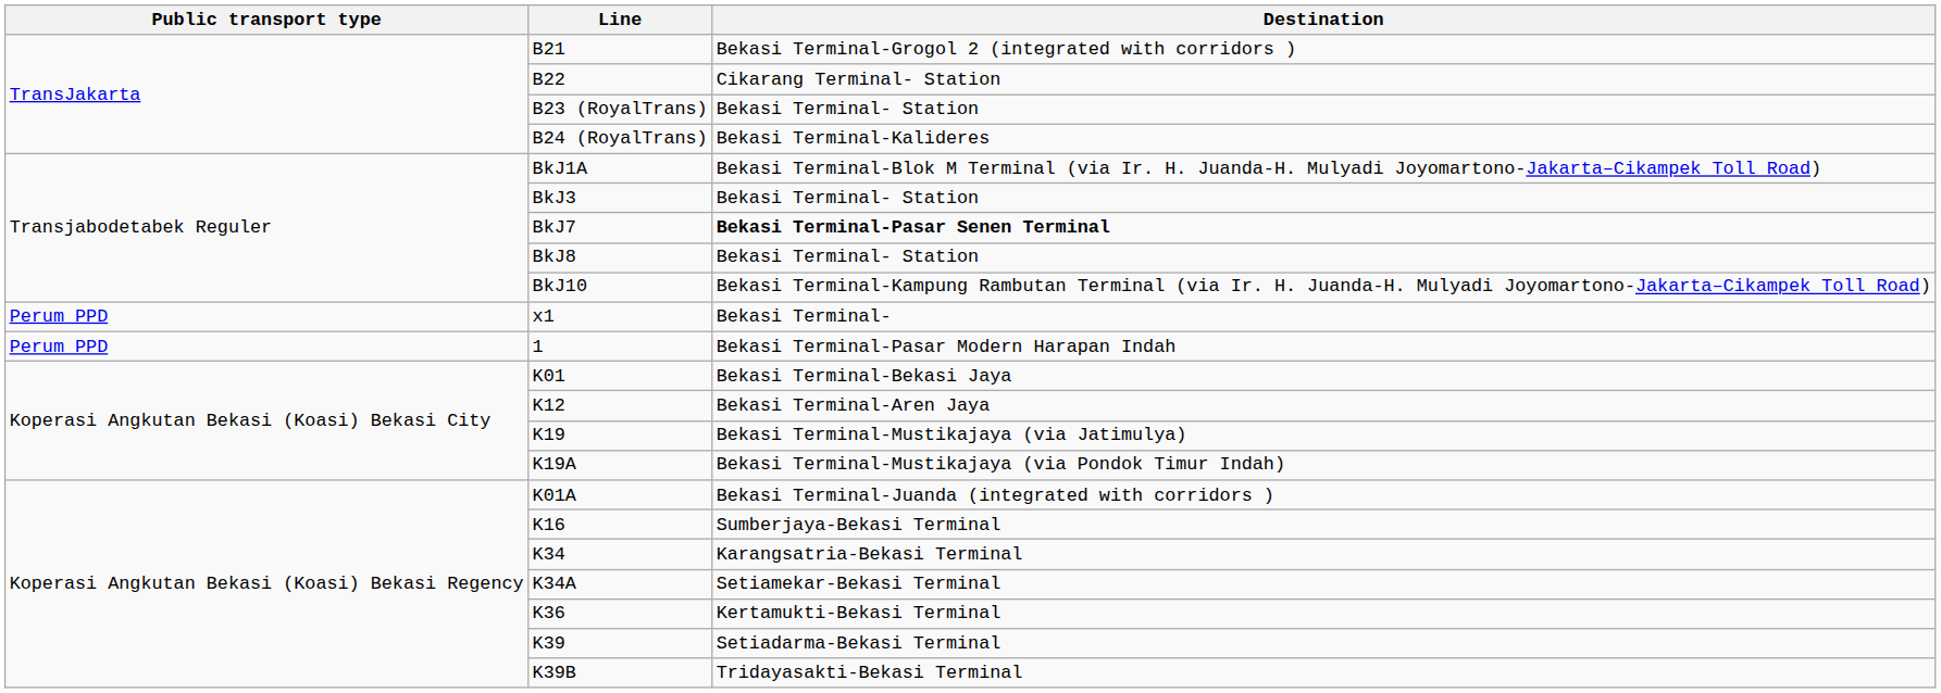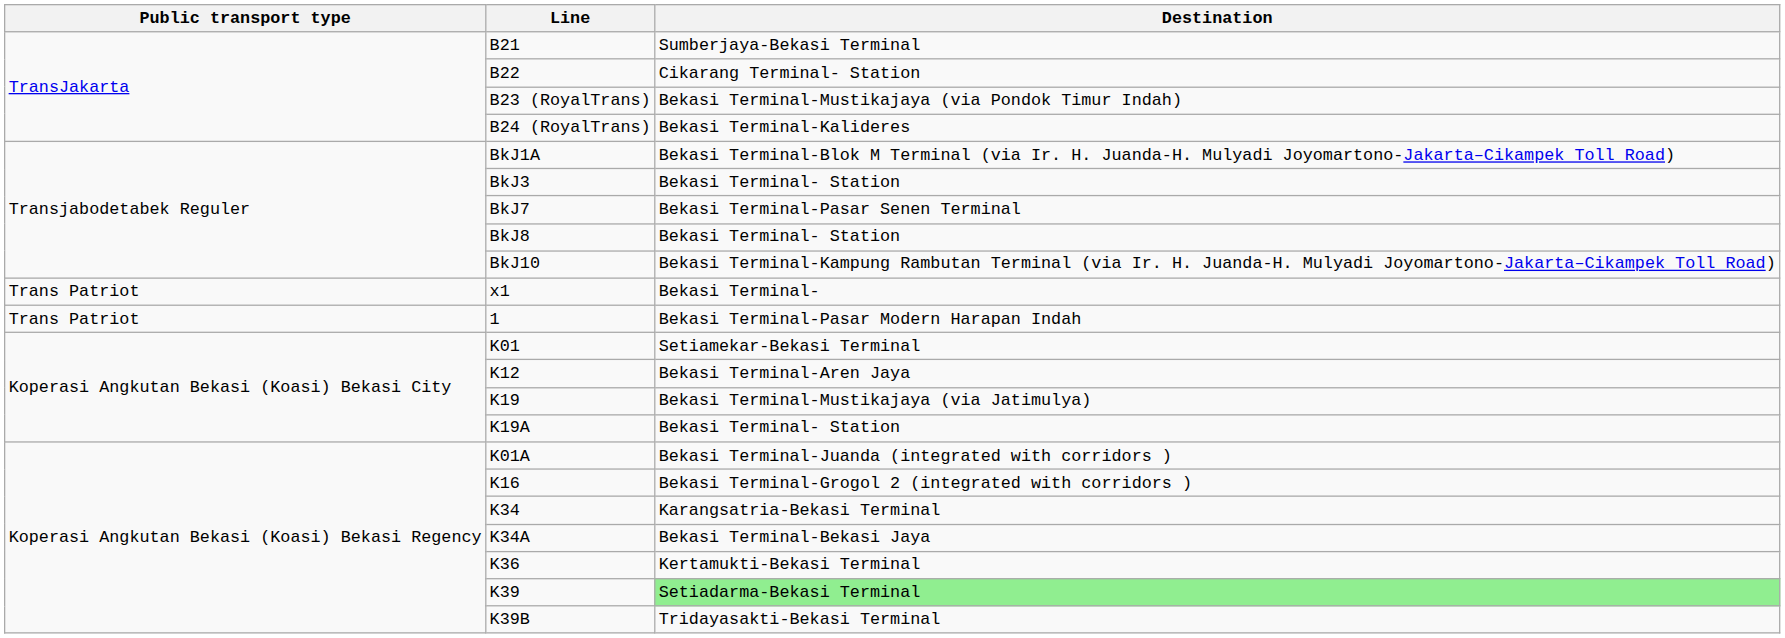 <table class="wikitable">
 <tr>
 <th>Public transport type</th>
 <th>Line</th>
 <th>Destination</th>
 </tr>
 <tr>
 <td rowspan="4"><a href='#'>TransJakarta</a></td>
 <td>B21</td>
-<td>Bekasi Terminal-Grogol 2 (integrated with corridors             )</td>
+<td>Sumberjaya-Bekasi Terminal</td>
 </tr>
 <tr>
 <td>B22</td>
 <td>Cikarang Terminal- Station</td>
 </tr>
 <tr>
 <td>B23 (RoyalTrans)</td>
-<td>Bekasi Terminal- Station</td>
+<td>Bekasi Terminal-Mustikajaya (via Pondok Timur Indah)</td>
 </tr>
 <tr>
 <td>B24 (RoyalTrans)</td>
 <td>Bekasi Terminal-Kalideres</td>
 </tr>
 <tr>
 <td rowspan="5">Transjabodetabek Reguler</td>
 <td>BkJ1A</td>
 <td>Bekasi Terminal-Blok M Terminal (via Ir. H. Juanda-H. Mulyadi Joyomartono-<a href='#'>Jakarta–Cikampek Toll Road</a>)</td>
 </tr>
 <tr>
 <td>BkJ3</td>
 <td>Bekasi Terminal- Station</td>
 </tr>
 <tr>
 <td>BkJ7</td>
-<td><strong>Bekasi Terminal-Pasar Senen Terminal</strong></td>
+<td>Bekasi Terminal-Pasar Senen Terminal</td>
 </tr>
 <tr>
 <td>BkJ8</td>
 <td>Bekasi Terminal- Station</td>
 </tr>
 <tr>
 <td>BkJ10</td>
 <td>Bekasi Terminal-Kampung Rambutan Terminal (via Ir. H. Juanda-H. Mulyadi Joyomartono-<a href='#'>Jakarta–Cikampek Toll Road</a>)</td>
 </tr>
 <tr>
-<td><a href='#'>Perum PPD</a></td>
+<td>Trans Patriot</td>
 <td>x1</td>
 <td>Bekasi Terminal-</td>
 </tr>
 <tr>
-<td><a href='#'>Perum PPD</a></td>
+<td>Trans Patriot</td>
 <td>1</td>
 <td>Bekasi Terminal-Pasar Modern Harapan Indah</td>
 </tr>
 <tr>
 <td rowspan="4">Koperasi Angkutan Bekasi (Koasi) Bekasi City</td>
 <td>K01</td>
-<td>Bekasi Terminal-Bekasi Jaya</td>
+<td>Setiamekar-Bekasi Terminal</td>
 </tr>
 <tr>
 <td>K12</td>
 <td>Bekasi Terminal-Aren Jaya</td>
 </tr>
 <tr>
 <td>K19</td>
 <td>Bekasi Terminal-Mustikajaya (via Jatimulya)</td>
 </tr>
 <tr>
 <td>K19A</td>
-<td>Bekasi Terminal-Mustikajaya (via Pondok Timur Indah)</td>
+<td>Bekasi Terminal- Station</td>
 </tr>
 <tr>
 <td rowspan="7">Koperasi Angkutan Bekasi (Koasi) Bekasi Regency</td>
 <td>K01A</td>
 <td>Bekasi Terminal-Juanda (integrated with corridors                 )</td>
 </tr>
 <tr>
 <td>K16</td>
-<td>Sumberjaya-Bekasi Terminal</td>
+<td>Bekasi Terminal-Grogol 2 (integrated with corridors             )</td>
 </tr>
 <tr>
 <td>K34</td>
 <td>Karangsatria-Bekasi Terminal</td>
 </tr>
 <tr>
 <td>K34A</td>
-<td>Setiamekar-Bekasi Terminal</td>
+<td>Bekasi Terminal-Bekasi Jaya</td>
 </tr>
 <tr>
 <td>K36</td>
 <td>Kertamukti-Bekasi Terminal</td>
 </tr>
 <tr>
 <td>K39</td>
-<td>Setiadarma-Bekasi Terminal</td>
+<td style="background: lightgreen;">Setiadarma-Bekasi Terminal</td>
 </tr>
 <tr>
 <td>K39B</td>
 <td>Tridayasakti-Bekasi Terminal</td>
 </tr>
 </table>
